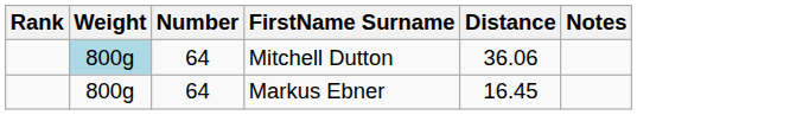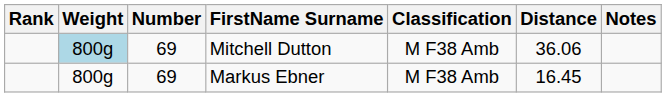 <table class="wikitable sortable" style="text-align:center">
 <tr>
 <th>Rank</th>
 <th>Weight</th>
 <th>Number</th>
 <th>FirstName Surname</th>
+<th>Classification</th>
 <th>Distance</th>
 <th>Notes</th>
 </tr>
 <tr>
 <td></td>
 <td style="background: lightblue;">800g</td>
-<td>64</td>
+<td>69</td>
 <td style="text-align:left"> Mitchell Dutton</td>
+<td>M F38 Amb</td>
 <td>36.06</td>
 <td></td>
 </tr>
 <tr>
 <td></td>
 <td>800g</td>
-<td>64</td>
+<td>69</td>
 <td style="text-align:left"> Markus Ebner</td>
+<td>M F38 Amb</td>
 <td>16.45</td>
 <td></td>
 </tr>
 </table>
